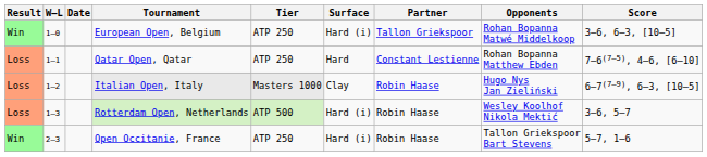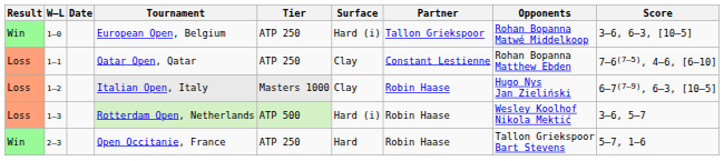 <table class="sortable wikitable">
 <tr>
 <th>Result</th>
 <th class="unsortable">W–L</th>
 <th>Date</th>
 <th>Tournament</th>
 <th>Tier</th>
 <th>Surface</th>
 <th>Partner</th>
 <th>Opponents</th>
 <th class="unsortable">Score</th>
 </tr>
 <tr>
 <td bgcolor=98FB98>Win</td>
 <td><small>1–0</small></td>
 <td><a href='#'></a></td>
 <td><a href='#'>European Open</a>, Belgium</td>
 <td>ATP 250</td>
 <td>Hard (i)</td>
 <td> <a href='#'>Tallon Griekspoor</a></td>
 <td> <a href='#'>Rohan Bopanna</a><br> <a href='#'>Matwé Middelkoop</a></td>
 <td>3–6, 6–3, [10–5]</td>
 </tr>
 <tr>
 <td bgcolor=FFA07A>Loss</td>
 <td><small>1–1</small></td>
 <td><a href='#'></a></td>
 <td><a href='#'>Qatar Open</a>, Qatar</td>
 <td>ATP 250</td>
-<td>Hard</td>
+<td>Clay</td>
 <td> <a href='#'>Constant Lestienne</a></td>
 <td> Rohan Bopanna<br>  <a href='#'>Matthew Ebden</a></td>
 <td>7–6<sup>(7–5)</sup>, 4–6, [6–10]</td>
 </tr>
 <tr>
 <td bgcolor=FFA07A>Loss</td>
 <td><small>1–2</small></td>
 <td><a href='#'></a></td>
 <td style="background:#e9e9e9;"><a href='#'>Italian Open</a>, Italy</td>
 <td style="background:#e9e9e9;">Masters 1000</td>
 <td>Clay</td>
 <td> <a href='#'>Robin Haase</a></td>
 <td> <a href='#'>Hugo Nys</a> <br>  <a href='#'>Jan Zieliński</a></td>
 <td>6–7<sup>(7–9)</sup>, 6–3, [10–5]</td>
 </tr>
 <tr>
 <td bgcolor=FFA07A>Loss</td>
 <td><small>1–3</small></td>
 <td><a href='#'></a></td>
 <td style="background:#D4F1C5;"><a href='#'>Rotterdam Open</a>, Netherlands</td>
 <td style="background:#D4F1C5;">ATP 500</td>
 <td>Hard (i)</td>
 <td> Robin Haase</td>
 <td> <a href='#'>Wesley Koolhof</a><br> <a href='#'>Nikola Mektić</a></td>
 <td>3–6, 5–7</td>
 </tr>
 <tr>
 <td bgcolor=98FB98>Win</td>
 <td><small>2–3</small></td>
 <td><a href='#'></a></td>
 <td><a href='#'>Open Occitanie</a>, France</td>
 <td>ATP 250</td>
-<td>Hard (i)</td>
+<td>Hard</td>
 <td> Robin Haase</td>
 <td> Tallon Griekspoor<br>  <a href='#'>Bart Stevens</a></td>
 <td>5–7, 1–6</td>
 </tr>
 </table>
